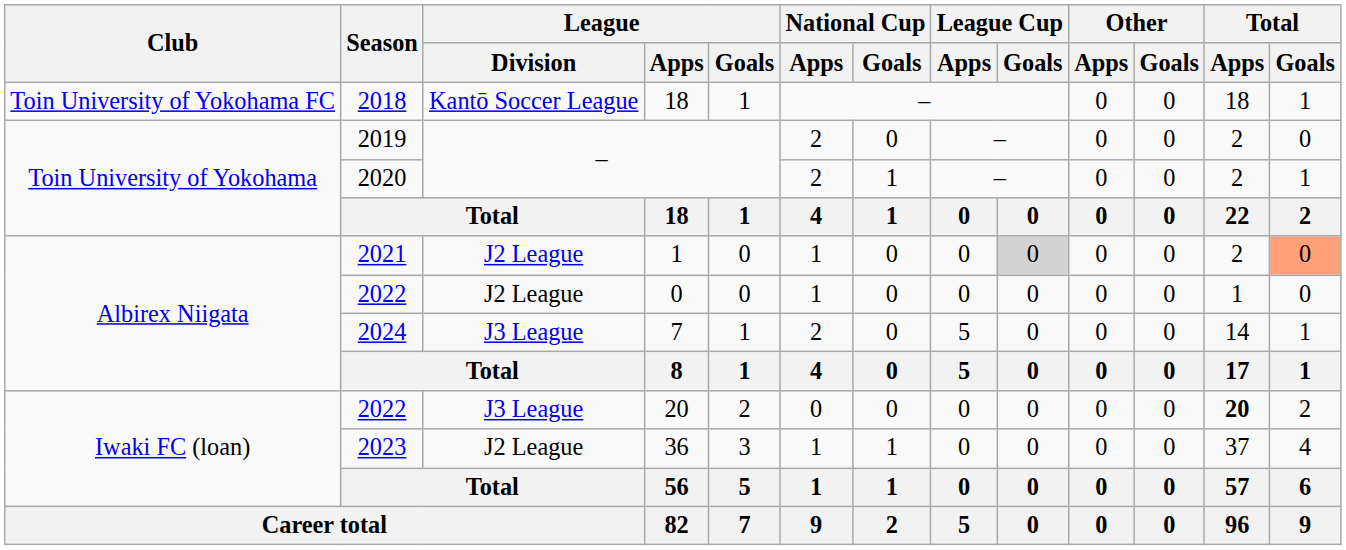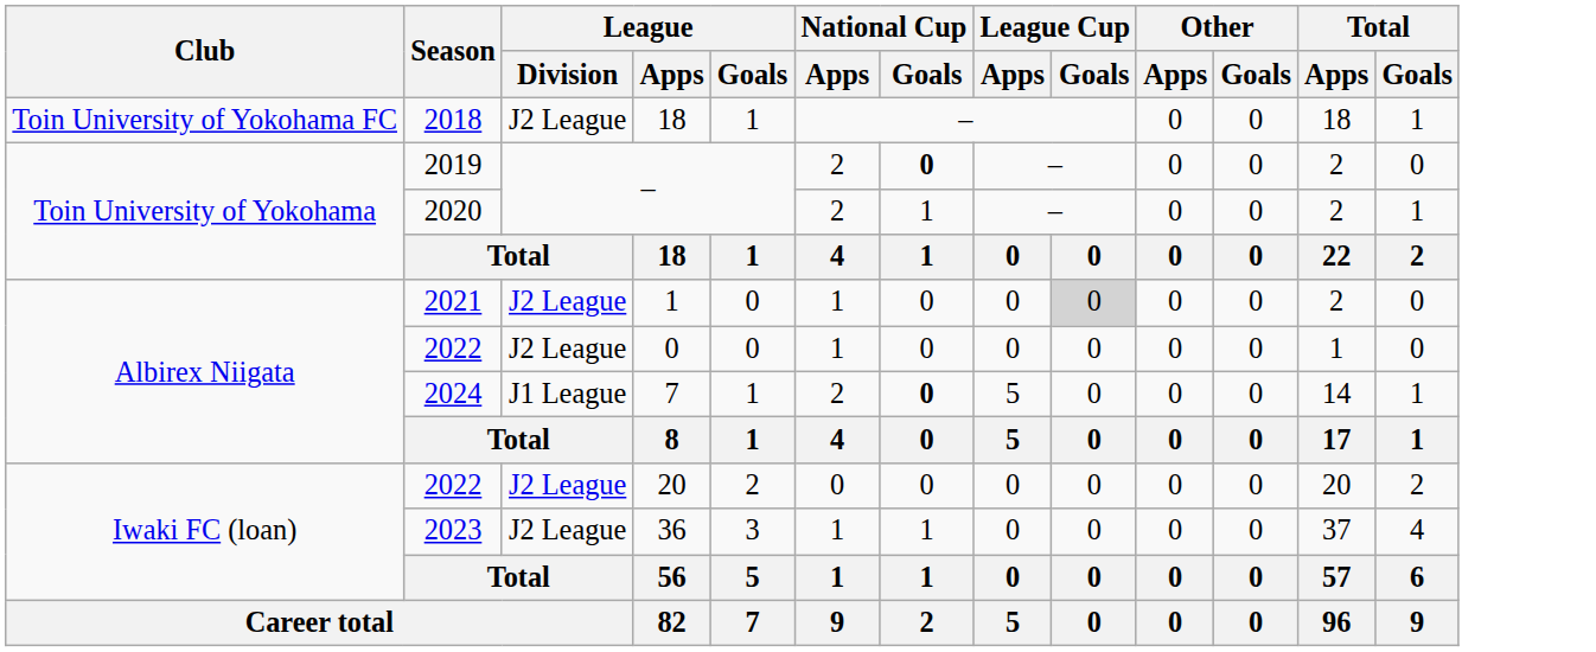 <table class="wikitable" style="text-align:center">
 <tr>
 <th rowspan="2">Club</th>
 <th rowspan="2">Season</th>
 <th colspan="3">League</th>
 <th colspan="2">National Cup</th>
 <th colspan="2">League Cup</th>
 <th colspan="2">Other</th>
 <th colspan="2">Total</th>
 </tr>
 <tr>
 <th>Division</th>
 <th>Apps</th>
 <th>Goals</th>
 <th>Apps</th>
 <th>Goals</th>
 <th>Apps</th>
 <th>Goals</th>
 <th>Apps</th>
 <th>Goals</th>
 <th>Apps</th>
 <th>Goals</th>
 </tr>
 <tr>
 <td><a href='#'>Toin University of Yokohama FC</a></td>
 <td><a href='#'>2018</a></td>
-<td><a href='#'>Kantō Soccer League</a></td>
+<td>J2 League</td>
 <td>18</td>
 <td>1</td>
 <td colspan="4">–</td>
 <td>0</td>
 <td>0</td>
 <td>18</td>
 <td>1</td>
 </tr>
 <tr>
 <td rowspan="3"><a href='#'>Toin University of Yokohama</a></td>
 <td>2019</td>
 <td colspan="3" rowspan="2">–</td>
 <td>2</td>
-<td>0</td>
+<td><strong>0</strong></td>
 <td colspan="2">–</td>
 <td>0</td>
 <td>0</td>
 <td>2</td>
 <td>0</td>
 </tr>
 <tr>
 <td>2020</td>
 <td>2</td>
 <td>1</td>
 <td colspan="2">–</td>
 <td>0</td>
 <td>0</td>
 <td>2</td>
 <td>1</td>
 </tr>
 <tr>
 <th colspan=2>Total</th>
 <th>18</th>
 <th>1</th>
 <th>4</th>
 <th>1</th>
 <th>0</th>
 <th>0</th>
 <th>0</th>
 <th>0</th>
 <th>22</th>
 <th>2</th>
 </tr>
 <tr>
 <td rowspan="4"><a href='#'>Albirex Niigata</a></td>
 <td><a href='#'>2021</a></td>
 <td><a href='#'>J2 League</a></td>
 <td>1</td>
 <td>0</td>
 <td>1</td>
 <td>0</td>
 <td>0</td>
 <td style="background: lightgrey;">0</td>
 <td>0</td>
 <td>0</td>
 <td>2</td>
-<td style="background: lightsalmon;">0</td>
+<td>0</td>
 </tr>
 <tr>
 <td><a href='#'>2022</a></td>
 <td>J2 League</td>
 <td>0</td>
 <td>0</td>
 <td>1</td>
 <td>0</td>
 <td>0</td>
 <td>0</td>
 <td>0</td>
 <td>0</td>
 <td>1</td>
 <td>0</td>
 </tr>
 <tr>
 <td><a href='#'>2024</a></td>
-<td><a href='#'>J3 League</a></td>
+<td>J1 League</td>
 <td>7</td>
 <td>1</td>
 <td>2</td>
-<td>0</td>
+<td><strong>0</strong></td>
 <td>5</td>
 <td>0</td>
 <td>0</td>
 <td>0</td>
 <td>14</td>
 <td>1</td>
 </tr>
 <tr>
 <th colspan=2>Total</th>
 <th>8</th>
 <th>1</th>
 <th>4</th>
 <th>0</th>
 <th>5</th>
 <th>0</th>
 <th>0</th>
 <th>0</th>
 <th>17</th>
 <th>1</th>
 </tr>
 <tr>
 <td rowspan="3"><a href='#'>Iwaki FC</a> (loan)</td>
 <td><a href='#'>2022</a></td>
-<td><a href='#'>J3 League</a></td>
+<td><a href='#'>J2 League</a></td>
 <td>20</td>
 <td>2</td>
 <td>0</td>
 <td>0</td>
 <td>0</td>
 <td>0</td>
 <td>0</td>
 <td>0</td>
-<td><strong>20</strong></td>
+<td>20</td>
 <td>2</td>
 </tr>
 <tr>
 <td><a href='#'>2023</a></td>
 <td>J2 League</td>
 <td>36</td>
 <td>3</td>
 <td>1</td>
 <td>1</td>
 <td>0</td>
 <td>0</td>
 <td>0</td>
 <td>0</td>
 <td>37</td>
 <td>4</td>
 </tr>
 <tr>
 <th colspan=2>Total</th>
 <th>56</th>
 <th>5</th>
 <th>1</th>
 <th>1</th>
 <th>0</th>
 <th>0</th>
 <th>0</th>
 <th>0</th>
 <th>57</th>
 <th>6</th>
 </tr>
 <tr>
 <th colspan=3>Career total</th>
 <th>82</th>
 <th>7</th>
 <th>9</th>
 <th>2</th>
 <th>5</th>
 <th>0</th>
 <th>0</th>
 <th>0</th>
 <th>96</th>
 <th>9</th>
 </tr>
 </table>
